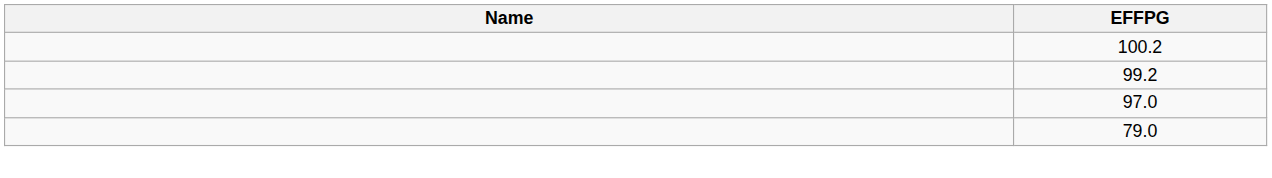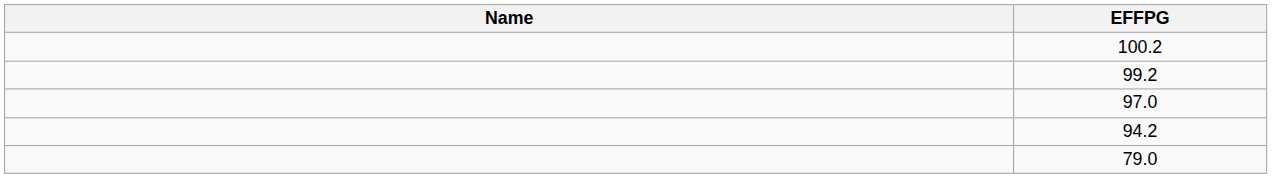 <table class=wikitable width="90%">
 <tr>
 <th width="80%">Name</th>
 <th width="20%">EFFPG</th>
 </tr>
 <tr>
 <td></td>
 <td align=center>100.2</td>
 </tr>
 <tr>
 <td></td>
 <td align=center>99.2</td>
 </tr>
 <tr>
 <td></td>
 <td align=center>97.0</td>
 </tr>
 <tr>
 <td></td>
+<td align=center>94.2</td>
+</tr>
+<tr>
+<td></td>
 <td align=center>79.0</td>
 </tr>
 </table>
